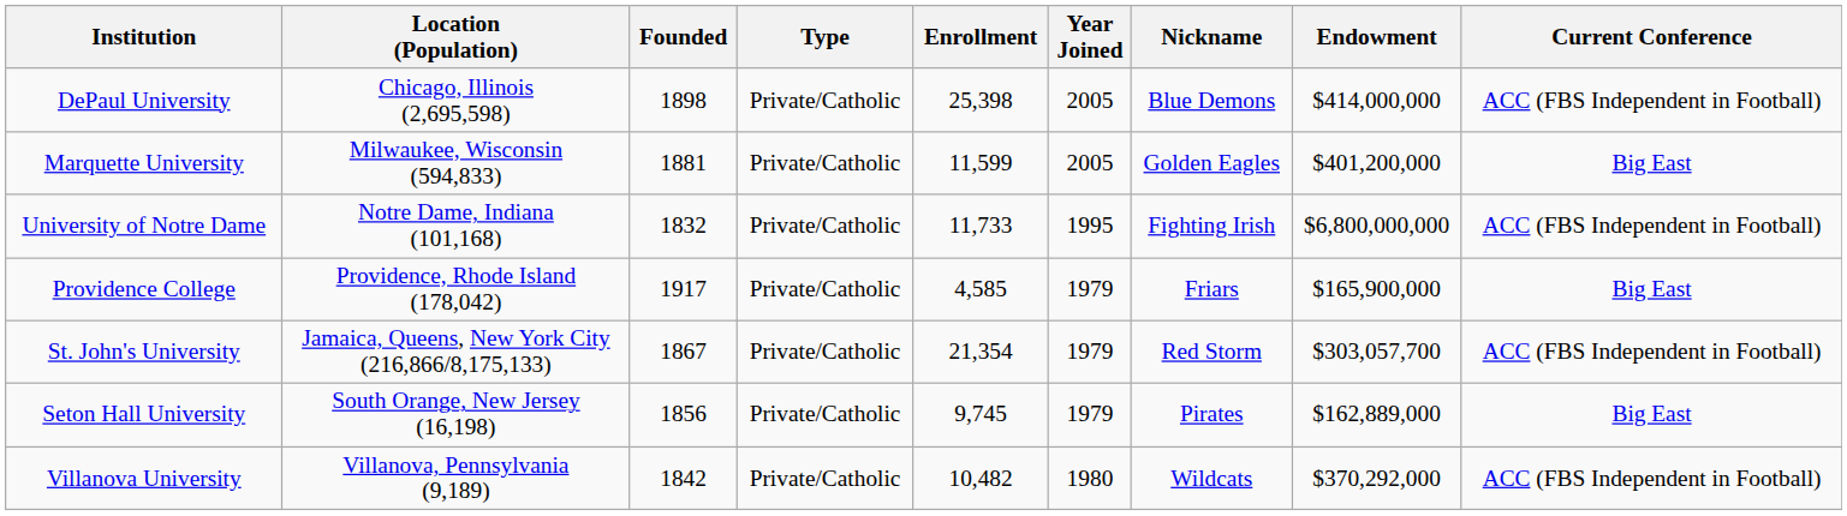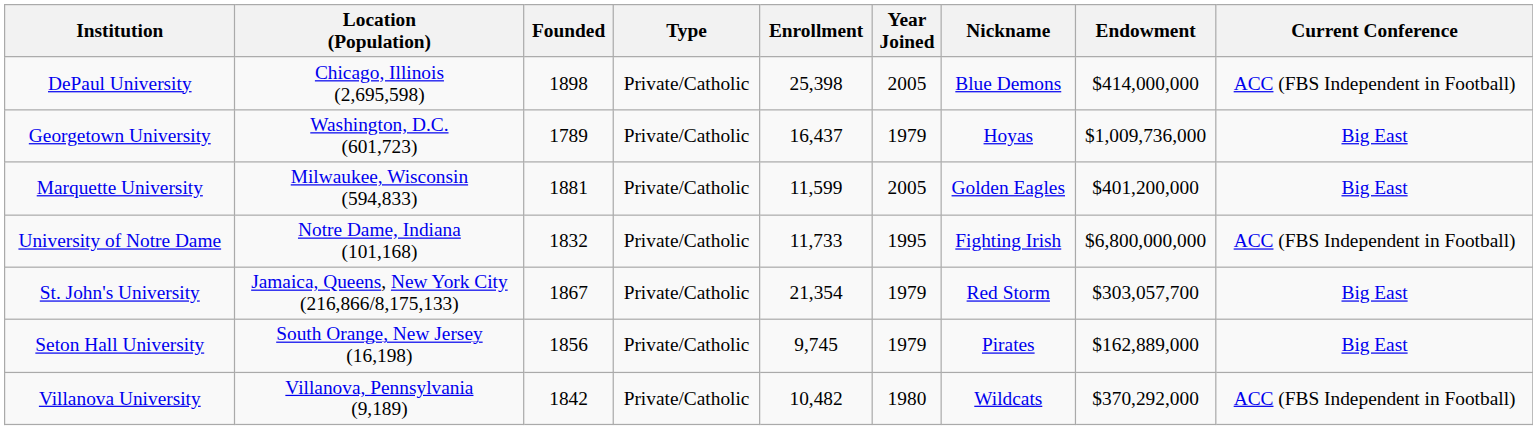 <table class="wikitable sortable"  style="text-align:center; width:100%;">
 <tr>
 <th>Institution</th>
 <th>Location<br>(Population)</th>
 <th>Founded</th>
 <th>Type</th>
 <th>Enrollment</th>
 <th>Year<br>Joined</th>
 <th>Nickname</th>
 <th>Endowment</th>
 <th>Current Conference</th>
 </tr>
 <tr>
 <td><a href='#'>DePaul University</a></td>
 <td><a href='#'>Chicago, Illinois</a><br>(2,695,598)</td>
 <td>1898</td>
 <td>Private/Catholic</td>
 <td>25,398</td>
 <td>2005</td>
 <td><a href='#'>Blue Demons</a></td>
 <td>$414,000,000</td>
 <td><a href='#'>ACC</a> (FBS Independent in Football)</td>
 </tr>
 <tr>
+<td><a href='#'>Georgetown University</a></td>
+<td><a href='#'>Washington, D.C.</a><br>(601,723)</td>
+<td>1789</td>
+<td>Private/Catholic</td>
+<td>16,437</td>
+<td>1979</td>
+<td><a href='#'>Hoyas</a></td>
+<td>$1,009,736,000</td>
+<td><a href='#'>Big East</a></td>
+</tr>
+<tr>
 <td><a href='#'>Marquette University</a></td>
 <td><a href='#'>Milwaukee, Wisconsin</a><br>(594,833)</td>
 <td>1881</td>
 <td>Private/Catholic</td>
 <td>11,599</td>
 <td>2005</td>
 <td><a href='#'>Golden Eagles</a></td>
 <td>$401,200,000</td>
 <td><a href='#'>Big East</a></td>
 </tr>
 <tr>
 <td><a href='#'>University of Notre Dame</a></td>
 <td><a href='#'>Notre Dame, Indiana</a><br>(101,168)</td>
 <td>1832</td>
 <td>Private/Catholic</td>
 <td>11,733</td>
 <td>1995</td>
 <td><a href='#'>Fighting Irish</a></td>
 <td>$6,800,000,000</td>
 <td><a href='#'>ACC</a> (FBS Independent in Football)</td>
 </tr>
 <tr>
-<td><a href='#'>Providence College</a></td>
-<td><a href='#'>Providence, Rhode Island</a><br>(178,042)</td>
-<td>1917</td>
-<td>Private/Catholic</td>
-<td>4,585</td>
-<td>1979</td>
-<td><a href='#'>Friars</a></td>
-<td>$165,900,000</td>
-<td><a href='#'>Big East</a></td>
-</tr>
-<tr>
 <td><a href='#'>St. John's University</a></td>
 <td><a href='#'>Jamaica, Queens</a>, <a href='#'>New York City</a><br>(216,866/8,175,133)</td>
 <td>1867</td>
 <td>Private/Catholic</td>
 <td>21,354</td>
 <td>1979</td>
 <td><a href='#'>Red Storm</a></td>
 <td>$303,057,700</td>
-<td><a href='#'>ACC</a> (FBS Independent in Football)</td>
+<td><a href='#'>Big East</a></td>
 </tr>
 <tr>
 <td><a href='#'>Seton Hall University</a></td>
 <td><a href='#'>South Orange, New Jersey</a><br>(16,198)</td>
 <td>1856</td>
 <td>Private/Catholic</td>
 <td>9,745</td>
 <td>1979</td>
 <td><a href='#'>Pirates</a></td>
 <td>$162,889,000</td>
 <td><a href='#'>Big East</a></td>
 </tr>
 <tr>
 <td><a href='#'>Villanova University</a></td>
 <td><a href='#'>Villanova, Pennsylvania</a><br>(9,189)</td>
 <td>1842</td>
 <td>Private/Catholic</td>
 <td>10,482</td>
 <td>1980</td>
 <td><a href='#'>Wildcats</a></td>
 <td>$370,292,000</td>
 <td><a href='#'>ACC</a> (FBS Independent in Football)</td>
 </tr>
 </table>
